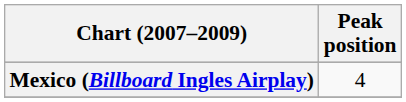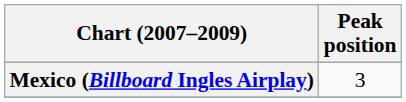 <table class="wikitable sortable plainrowheaders" style="text-align:center">
 <tr>
 <th scope="col">Chart (2007–2009)</th>
 <th scope="col">Peak<br>position</th>
 </tr>
 <tr>
 </tr>
 <tr>
 </tr>
 <tr>
 </tr>
 <tr>
 </tr>
 <tr>
 </tr>
 <tr>
 </tr>
 <tr>
 </tr>
 <tr>
 </tr>
 <tr>
 </tr>
 <tr>
 </tr>
 <tr>
 </tr>
 <tr>
 <th scope="row">Mexico (<a href='#'><em>Billboard</em> Ingles Airplay</a>)</th>
-<td style="text-align:center;">4</td>
+<td style="text-align:center;">3</td>
 </tr>
 <tr>
 </tr>
 <tr>
 </tr>
 <tr>
 </tr>
 <tr>
 </tr>
 <tr>
 </tr>
 <tr>
 </tr>
 <tr>
 </tr>
 <tr>
 </tr>
 <tr>
 </tr>
 </table>
